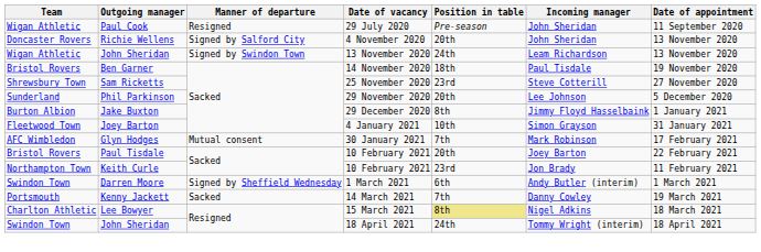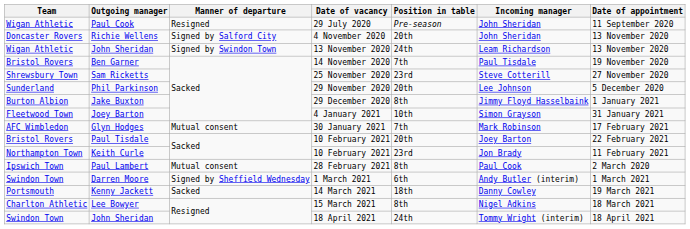 <table class="wikitable">
 <tr>
 <th scope="col">Team</th>
 <th scope="col">Outgoing manager</th>
 <th scope="col">Manner of departure</th>
 <th scope="col">Date of vacancy</th>
 <th scope="col">Position in table</th>
 <th scope="col">Incoming manager</th>
 <th scope="col">Date of appointment</th>
 </tr>
 <tr>
 <td><a href='#'>Wigan Athletic</a></td>
 <td> <a href='#'>Paul Cook</a></td>
 <td>Resigned</td>
 <td>29 July 2020</td>
 <td><em>Pre-season</em></td>
 <td> <a href='#'>John Sheridan</a></td>
 <td>11 September 2020</td>
 </tr>
 <tr>
 <td><a href='#'>Doncaster Rovers</a></td>
 <td> <a href='#'>Richie Wellens</a></td>
 <td>Signed by <a href='#'>Salford City</a></td>
 <td>4 November 2020</td>
 <td>20th</td>
 <td> <a href='#'>John Sheridan</a></td>
 <td>13 November 2020</td>
 </tr>
 <tr>
 <td><a href='#'>Wigan Athletic</a></td>
 <td> <a href='#'>John Sheridan</a></td>
 <td>Signed by <a href='#'>Swindon Town</a></td>
 <td>13 November 2020</td>
 <td>24th</td>
 <td> <a href='#'>Leam Richardson</a></td>
 <td>13 November 2020</td>
 </tr>
 <tr>
 <td><a href='#'>Bristol Rovers</a></td>
 <td> <a href='#'>Ben Garner</a></td>
 <td rowspan=5>Sacked</td>
 <td>14 November 2020</td>
-<td>18th</td>
+<td>7th</td>
 <td> <a href='#'>Paul Tisdale</a></td>
 <td>19 November 2020</td>
 </tr>
 <tr>
 <td><a href='#'>Shrewsbury Town</a></td>
 <td> <a href='#'>Sam Ricketts</a></td>
 <td>25 November 2020</td>
 <td>23rd</td>
 <td> <a href='#'>Steve Cotterill</a></td>
 <td>27 November 2020</td>
 </tr>
 <tr>
 <td><a href='#'>Sunderland</a></td>
 <td> <a href='#'>Phil Parkinson</a></td>
 <td>29 November 2020</td>
 <td>20th</td>
 <td> <a href='#'>Lee Johnson</a></td>
 <td>5 December 2020</td>
 </tr>
 <tr>
 <td><a href='#'>Burton Albion</a></td>
 <td> <a href='#'>Jake Buxton</a></td>
 <td>29 December 2020</td>
 <td>8th</td>
 <td> <a href='#'>Jimmy Floyd Hasselbaink</a></td>
 <td>1 January 2021</td>
 </tr>
 <tr>
 <td><a href='#'>Fleetwood Town</a></td>
 <td> <a href='#'>Joey Barton</a></td>
 <td>4 January 2021</td>
 <td>10th</td>
 <td> <a href='#'>Simon Grayson</a></td>
 <td>31 January 2021</td>
 </tr>
 <tr>
 <td><a href='#'>AFC Wimbledon</a></td>
 <td> <a href='#'>Glyn Hodges</a></td>
 <td>Mutual consent</td>
 <td>30 January 2021</td>
 <td>7th</td>
 <td> <a href='#'>Mark Robinson</a></td>
 <td>17 February 2021</td>
 </tr>
 <tr>
 <td><a href='#'>Bristol Rovers</a></td>
 <td> <a href='#'>Paul Tisdale</a></td>
 <td rowspan="2">Sacked</td>
 <td>10 February 2021</td>
 <td>20th</td>
 <td> <a href='#'>Joey Barton</a></td>
 <td>22 February 2021</td>
 </tr>
 <tr>
 <td><a href='#'>Northampton Town</a></td>
 <td> <a href='#'>Keith Curle</a></td>
 <td>10 February 2021</td>
 <td>23rd</td>
 <td> <a href='#'>Jon Brady</a></td>
 <td>11 February 2021</td>
 </tr>
 <tr>
+<td><a href='#'>Ipswich Town</a></td>
+<td> <a href='#'>Paul Lambert</a></td>
+<td>Mutual consent</td>
+<td>28 February 2021</td>
+<td>8th</td>
+<td> <a href='#'>Paul Cook</a></td>
+<td>2 March 2020</td>
+</tr>
+<tr>
 <td><a href='#'>Swindon Town</a></td>
 <td> <a href='#'>Darren Moore</a></td>
 <td>Signed by <a href='#'>Sheffield Wednesday</a></td>
 <td>1 March 2021</td>
 <td>6th</td>
 <td> <a href='#'>Andy Butler</a> (interim)</td>
 <td>1 March 2021</td>
 </tr>
 <tr>
 <td><a href='#'>Portsmouth</a></td>
 <td> <a href='#'>Kenny Jackett</a></td>
 <td>Sacked</td>
 <td>14 March 2021</td>
-<td>7th</td>
+<td>18th</td>
 <td> <a href='#'>Danny Cowley</a></td>
 <td>19 March 2021</td>
 </tr>
 <tr>
 <td><a href='#'>Charlton Athletic</a></td>
 <td> <a href='#'>Lee Bowyer</a></td>
 <td rowspan="2">Resigned</td>
 <td>15 March 2021</td>
-<td style="background: khaki;">8th</td>
+<td>8th</td>
 <td> <a href='#'>Nigel Adkins</a></td>
 <td>18 March 2021</td>
 </tr>
 <tr>
 <td><a href='#'>Swindon Town</a></td>
 <td> <a href='#'>John Sheridan</a></td>
 <td>18 April 2021</td>
 <td>24th</td>
 <td> <a href='#'>Tommy Wright</a> (interim)</td>
 <td>18 April 2021</td>
 </tr>
 </table>
